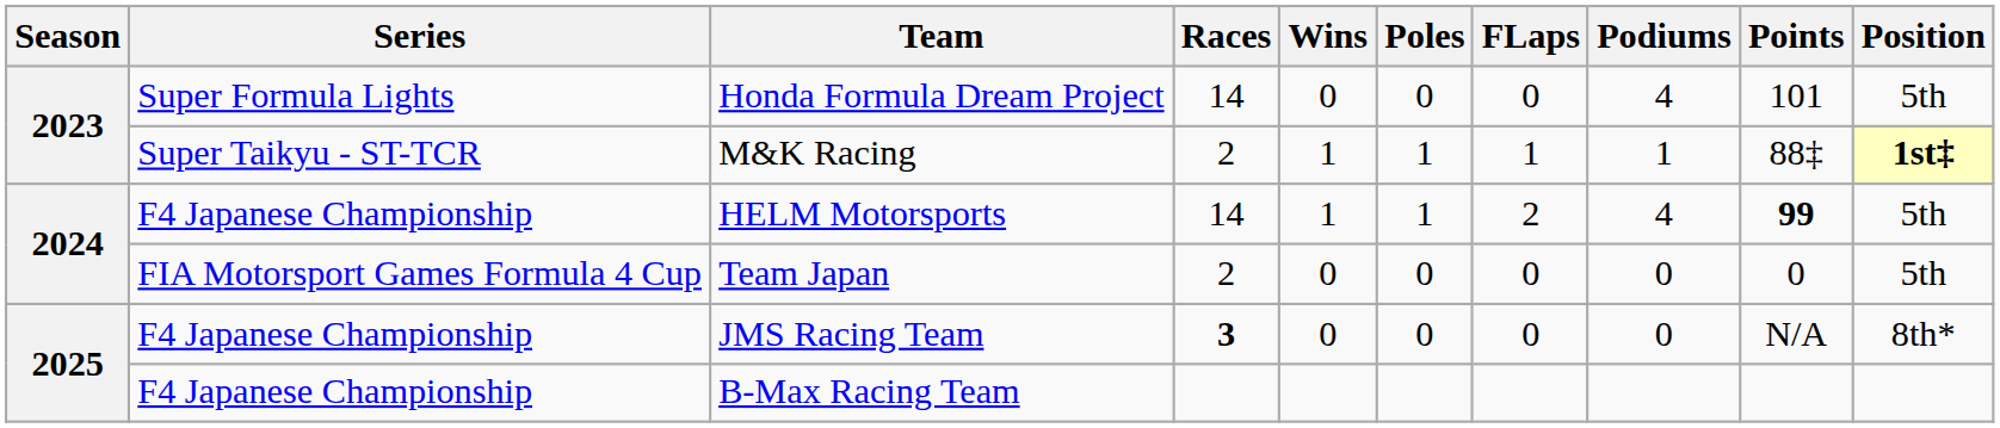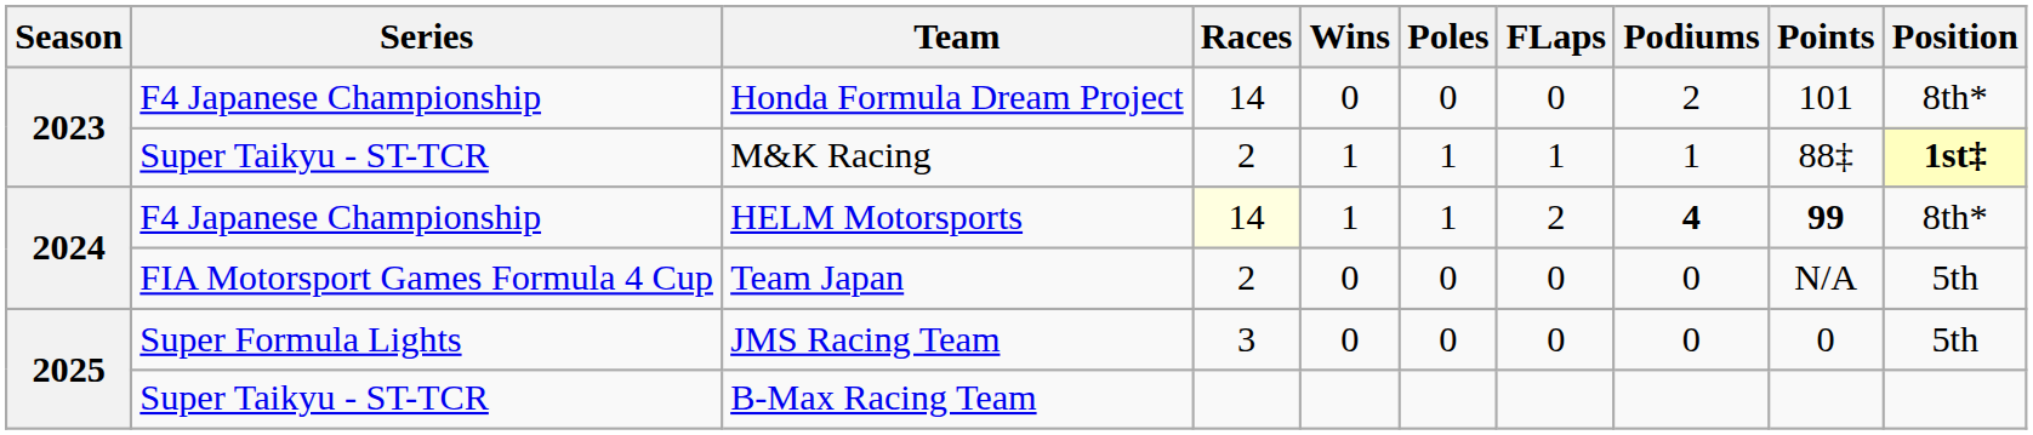 <table class="wikitable" style="font-size: 90%; text-align:center">
 <tr>
 <th>Season</th>
 <th>Series</th>
 <th>Team</th>
 <th>Races</th>
 <th>Wins</th>
 <th>Poles</th>
 <th>FLaps</th>
 <th>Podiums</th>
 <th>Points</th>
 <th>Position</th>
 </tr>
 <tr>
 <th rowspan="2">2023</th>
-<td align=left><a href='#'>Super Formula Lights</a></td>
+<td align=left><a href='#'>F4 Japanese Championship</a></td>
 <td align=left nowrap><a href='#'>Honda Formula Dream Project</a></td>
 <td>14</td>
 <td>0</td>
 <td>0</td>
 <td>0</td>
-<td>4</td>
+<td>2</td>
 <td>101</td>
-<td>5th</td>
+<td>8th*</td>
 </tr>
 <tr>
 <td align=left><a href='#'>Super Taikyu - ST-TCR</a></td>
 <td align=left>M&K Racing</td>
 <td>2</td>
 <td>1</td>
 <td>1</td>
 <td>1</td>
 <td>1</td>
 <td>88‡</td>
 <td style="background:#ffffbf"><strong>1st‡</strong></td>
 </tr>
 <tr>
 <th rowspan="2">2024</th>
 <td align=left><a href='#'>F4 Japanese Championship</a></td>
 <td align=left><a href='#'>HELM Motorsports</a></td>
-<td>14</td>
+<td style="background: lightyellow;">14</td>
 <td>1</td>
 <td>1</td>
 <td>2</td>
-<td>4</td>
+<td><strong>4</strong></td>
 <td><strong>99</strong></td>
-<td>5th</td>
+<td>8th*</td>
 </tr>
 <tr>
 <td align=left nowrap><a href='#'>FIA Motorsport Games Formula 4 Cup</a></td>
 <td align=left><a href='#'>Team Japan</a></td>
 <td>2</td>
 <td>0</td>
 <td>0</td>
 <td>0</td>
 <td>0</td>
+<td>N/A</td>
+<td>5th</td>
+</tr>
+<tr>
+<th rowspan="2">2025</th>
+<td align=left><a href='#'>Super Formula Lights</a></td>
+<td align=left><a href='#'>JMS Racing Team</a></td>
+<td>3</td>
+<td>0</td>
+<td>0</td>
+<td>0</td>
+<td>0</td>
 <td>0</td>
 <td>5th</td>
 </tr>
 <tr>
-<th rowspan="2">2025</th>
-<td align=left><a href='#'>F4 Japanese Championship</a></td>
-<td align=left><a href='#'>JMS Racing Team</a></td>
-<td><strong>3</strong></td>
-<td>0</td>
-<td>0</td>
-<td>0</td>
-<td>0</td>
-<td>N/A</td>
-<td>8th*</td>
-</tr>
-<tr>
-<td align=left><a href='#'>F4 Japanese Championship</a></td>
+<td align=left><a href='#'>Super Taikyu - ST-TCR</a></td>
 <td align=left><a href='#'>B-Max Racing Team</a></td>
 <td></td>
 <td></td>
 <td></td>
 <td></td>
 <td></td>
 <td></td>
 <td></td>
 </tr>
 </table>
